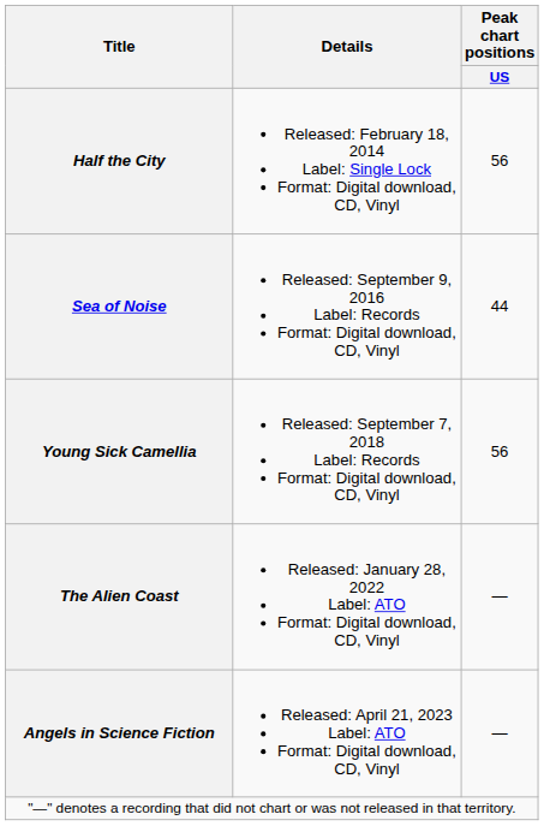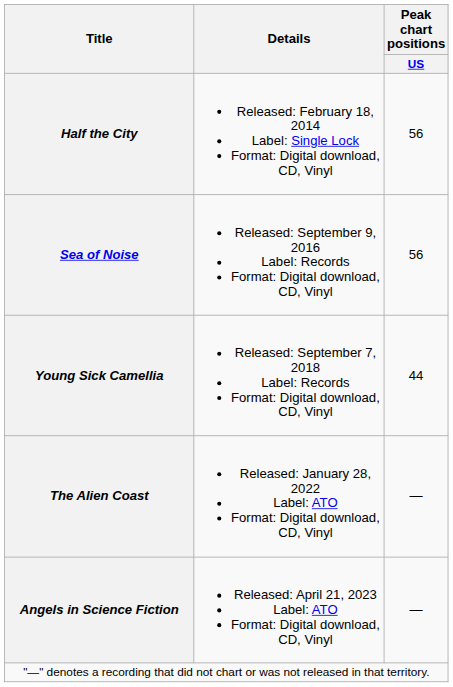 <table class="wikitable plainrowheaders" style="text-align:center;">
 <tr>
 <th scope="col" rowspan="2" style="width:14em;">Title</th>
 <th scope="col" rowspan="2" style="width:14em;">Details</th>
 <th scope="col" colspan="1">Peak chart positions</th>
 </tr>
 <tr>
 <th scope="col" style="width:3em;font-size:90%;"><a href='#'>US</a><br></th>
 </tr>
 <tr>
 <th scope="row"><em>Half the City</em></th>
 <td><br><ul><li>Released: February 18, 2014</li><li>Label: <a href='#'>Single Lock</a></li><li>Format: Digital download, CD, Vinyl</li></ul></td>
 <td>56</td>
 </tr>
 <tr>
 <th scope="row"><em><a href='#'>Sea of Noise</a></em></th>
 <td><br><ul><li>Released: September 9, 2016</li><li>Label: Records</li><li>Format: Digital download, CD, Vinyl</li></ul></td>
-<td>44</td>
+<td>56</td>
 </tr>
 <tr>
 <th scope="row"><em>Young Sick Camellia</em></th>
 <td><br><ul><li>Released: September 7, 2018</li><li>Label: Records</li><li>Format: Digital download, CD, Vinyl</li></ul></td>
-<td>56</td>
+<td>44</td>
 </tr>
 <tr>
 <th scope="row"><em>The Alien Coast</em></th>
 <td><br><ul><li>Released: January 28, 2022</li><li>Label: <a href='#'>ATO</a></li><li>Format: Digital download, CD, Vinyl</li></ul></td>
 <td>—</td>
 </tr>
 <tr>
 <th scope="row"><em>Angels in Science Fiction</em></th>
 <td><br><ul><li>Released: April 21, 2023</li><li>Label: <a href='#'>ATO</a></li><li>Format: Digital download, CD, Vinyl</li></ul></td>
 <td>—</td>
 </tr>
 <tr>
 <td colspan="4" style="font-size:90%">"—" denotes a recording that did not chart or was not released in that territory.</td>
 </tr>
 </table>
